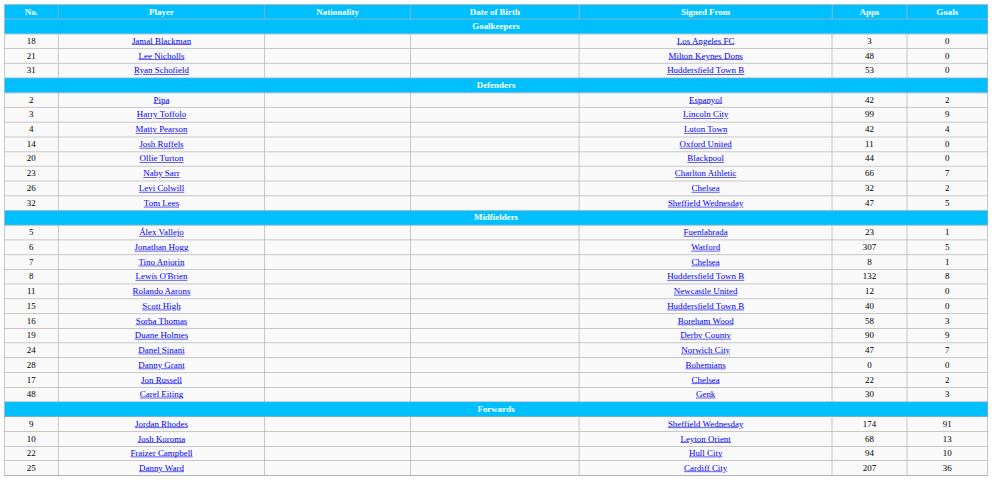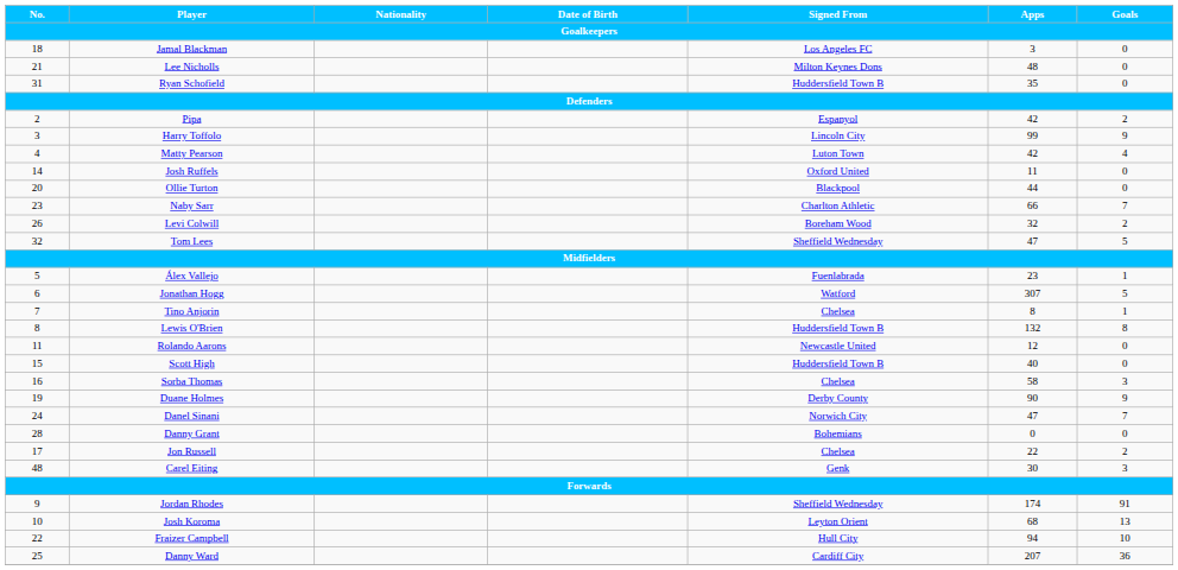 <table class="wikitable" style="text-align:center; font-size:90%; width:80%;">
 <tr>
 <th style="background:#00BFFF; color:#FFFFFF; text-align:center;">No.</th>
 <th style="background:#00BFFF; color:#FFFFFF; text-align:center;">Player</th>
 <th style="background:#00BFFF; color:#FFFFFF; text-align:center;">Nationality</th>
 <th style="background:#00BFFF; color:#FFFFFF; text-align:center;">Date of Birth</th>
 <th style="background:#00BFFF; color:#FFFFFF; text-align:center;">Signed From</th>
 <th style="background:#00BFFF; color:#FFFFFF; text-align:center;">Apps</th>
 <th style="background:#00BFFF; color:#FFFFFF; text-align:center;">Goals</th>
 </tr>
 <tr>
 <th colspan="7" style="background:#00BFFF; color:#FFFFFF; text-align:center">Goalkeepers</th>
 </tr>
 <tr>
 <td>18</td>
 <td><a href='#'>Jamal Blackman</a></td>
 <td></td>
 <td></td>
 <td> <a href='#'>Los Angeles FC</a></td>
 <td>3</td>
 <td>0</td>
 </tr>
 <tr>
 <td>21</td>
 <td><a href='#'>Lee Nicholls</a></td>
 <td></td>
 <td></td>
 <td> <a href='#'>Milton Keynes Dons</a></td>
 <td>48</td>
 <td>0</td>
 </tr>
 <tr>
 <td>31</td>
 <td><a href='#'>Ryan Schofield</a></td>
 <td></td>
 <td></td>
 <td> <a href='#'>Huddersfield Town B</a></td>
-<td>53</td>
+<td>35</td>
 <td>0</td>
 </tr>
 <tr>
 <th colspan="7" style="background:#00BFFF; color:#FFFFFF; text-align:center">Defenders</th>
 </tr>
 <tr>
 <td>2</td>
 <td><a href='#'>Pipa</a></td>
 <td></td>
 <td></td>
 <td> <a href='#'>Espanyol</a></td>
 <td>42</td>
 <td>2</td>
 </tr>
 <tr>
 <td>3</td>
 <td><a href='#'>Harry Toffolo</a></td>
 <td></td>
 <td></td>
 <td> <a href='#'>Lincoln City</a></td>
 <td>99</td>
 <td>9</td>
 </tr>
 <tr>
 <td>4</td>
 <td><a href='#'>Matty Pearson</a></td>
 <td></td>
 <td></td>
 <td> <a href='#'>Luton Town</a></td>
 <td>42</td>
 <td>4</td>
 </tr>
 <tr>
 <td>14</td>
 <td><a href='#'>Josh Ruffels</a></td>
 <td></td>
 <td></td>
 <td> <a href='#'>Oxford United</a></td>
 <td>11</td>
 <td>0</td>
 </tr>
 <tr>
 <td>20</td>
 <td><a href='#'>Ollie Turton</a></td>
 <td></td>
 <td></td>
 <td> <a href='#'>Blackpool</a></td>
 <td>44</td>
 <td>0</td>
 </tr>
 <tr>
 <td>23</td>
 <td><a href='#'>Naby Sarr</a></td>
 <td></td>
 <td></td>
 <td> <a href='#'>Charlton Athletic</a></td>
 <td>66</td>
 <td>7</td>
 </tr>
 <tr>
 <td>26</td>
 <td><a href='#'>Levi Colwill</a></td>
 <td></td>
 <td></td>
-<td> <a href='#'>Chelsea</a></td>
+<td> <a href='#'>Boreham Wood</a></td>
 <td>32</td>
 <td>2</td>
 </tr>
 <tr>
 <td>32</td>
 <td><a href='#'>Tom Lees</a></td>
 <td></td>
 <td></td>
 <td> <a href='#'>Sheffield Wednesday</a></td>
 <td>47</td>
 <td>5</td>
 </tr>
 <tr>
 <th colspan="7" style="background:#00BFFF; color:#FFFFFF; text-align:center">Midfielders</th>
 </tr>
 <tr>
 <td>5</td>
 <td><a href='#'>Álex Vallejo</a></td>
 <td></td>
 <td></td>
 <td> <a href='#'>Fuenlabrada</a></td>
 <td>23</td>
 <td>1</td>
 </tr>
 <tr>
 <td>6</td>
 <td><a href='#'>Jonathan Hogg</a></td>
 <td></td>
 <td></td>
 <td> <a href='#'>Watford</a></td>
 <td>307</td>
 <td>5</td>
 </tr>
 <tr>
 <td>7</td>
 <td><a href='#'>Tino Anjorin</a></td>
 <td></td>
 <td></td>
 <td> <a href='#'>Chelsea</a></td>
 <td>8</td>
 <td>1</td>
 </tr>
 <tr>
 <td>8</td>
 <td><a href='#'>Lewis O'Brien</a></td>
 <td></td>
 <td></td>
 <td> <a href='#'>Huddersfield Town B</a></td>
 <td>132</td>
 <td>8</td>
 </tr>
 <tr>
 <td>11</td>
 <td><a href='#'>Rolando Aarons</a></td>
 <td></td>
 <td></td>
 <td> <a href='#'>Newcastle United</a></td>
 <td>12</td>
 <td>0</td>
 </tr>
 <tr>
 <td>15</td>
 <td><a href='#'>Scott High</a></td>
 <td></td>
 <td></td>
 <td> <a href='#'>Huddersfield Town B</a></td>
 <td>40</td>
 <td>0</td>
 </tr>
 <tr>
 <td>16</td>
 <td><a href='#'>Sorba Thomas</a></td>
 <td></td>
 <td></td>
-<td> <a href='#'>Boreham Wood</a></td>
+<td> <a href='#'>Chelsea</a></td>
 <td>58</td>
 <td>3</td>
 </tr>
 <tr>
 <td>19</td>
 <td><a href='#'>Duane Holmes</a></td>
 <td></td>
 <td></td>
 <td> <a href='#'>Derby County</a></td>
 <td>90</td>
 <td>9</td>
 </tr>
 <tr>
 <td>24</td>
 <td><a href='#'>Danel Sinani</a></td>
 <td></td>
 <td></td>
 <td> <a href='#'>Norwich City</a></td>
 <td>47</td>
 <td>7</td>
 </tr>
 <tr>
 <td>28</td>
 <td><a href='#'>Danny Grant</a></td>
 <td></td>
 <td></td>
 <td> <a href='#'>Bohemians</a></td>
 <td>0</td>
 <td>0</td>
 </tr>
 <tr>
 <td>17</td>
 <td><a href='#'>Jon Russell</a></td>
 <td></td>
 <td></td>
 <td> <a href='#'>Chelsea</a></td>
 <td>22</td>
 <td>2</td>
 </tr>
 <tr>
 <td>48</td>
 <td><a href='#'>Carel Eiting</a></td>
 <td></td>
 <td></td>
 <td> <a href='#'>Genk</a></td>
 <td>30</td>
 <td>3</td>
 </tr>
 <tr>
 <th style="background:#00BFFF; color:#FFFFFF; text-align:center" colspan="7">Forwards</th>
 </tr>
 <tr>
 <td>9</td>
 <td><a href='#'>Jordan Rhodes</a></td>
 <td></td>
 <td></td>
 <td> <a href='#'>Sheffield Wednesday</a></td>
 <td>174</td>
 <td>91</td>
 </tr>
 <tr>
 <td>10</td>
 <td><a href='#'>Josh Koroma</a></td>
 <td></td>
 <td></td>
 <td> <a href='#'>Leyton Orient</a></td>
 <td>68</td>
 <td>13</td>
 </tr>
 <tr>
 <td>22</td>
 <td><a href='#'>Fraizer Campbell</a></td>
 <td></td>
 <td></td>
 <td> <a href='#'>Hull City</a></td>
 <td>94</td>
 <td>10</td>
 </tr>
 <tr>
 <td>25</td>
 <td><a href='#'>Danny Ward</a></td>
 <td></td>
 <td></td>
 <td> <a href='#'>Cardiff City</a></td>
 <td>207</td>
 <td>36</td>
 </tr>
 <tr>
 </tr>
 </table>
